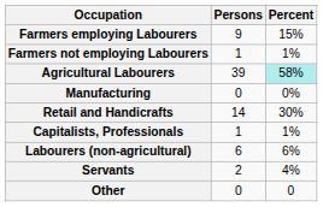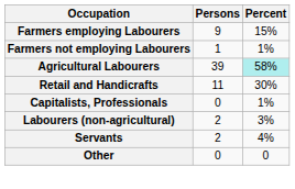 <table class="wikitable" style="text-align:center">
 <tr>
 <th>Occupation</th>
 <th>Persons</th>
 <th>Percent</th>
 </tr>
 <tr>
 <th>Farmers employing Labourers</th>
 <td>9</td>
 <td>15%</td>
 </tr>
 <tr>
 <th>Farmers not employing Labourers</th>
 <td>1</td>
 <td>1%</td>
 </tr>
 <tr>
 <th>Agricultural Labourers</th>
 <td>39</td>
 <td style="background: paleturquoise;">58%</td>
 </tr>
 <tr>
-<th>Manufacturing</th>
-<td>0</td>
-<td>0%</td>
-</tr>
-<tr>
 <th>Retail and Handicrafts</th>
-<td>14</td>
+<td>11</td>
 <td>30%</td>
 </tr>
 <tr>
 <th>Capitalists, Professionals</th>
-<td>1</td>
+<td>0</td>
 <td>1%</td>
 </tr>
 <tr>
 <th>Labourers (non-agricultural)</th>
-<td>6</td>
-<td>6%</td>
+<td>2</td>
+<td>3%</td>
 </tr>
 <tr>
 <th>Servants</th>
 <td>2</td>
 <td>4%</td>
 </tr>
 <tr>
 <th>Other</th>
 <td>0</td>
 <td>0</td>
 </tr>
 </table>
